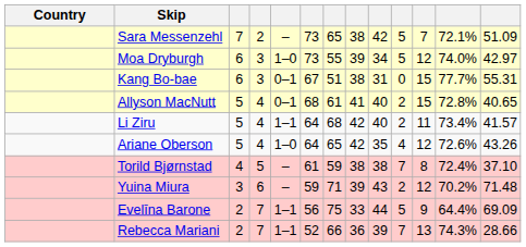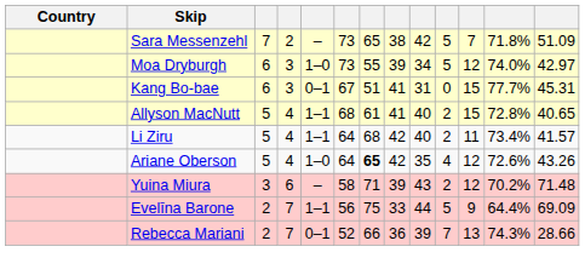 <table class=wikitable  style="text-align:center;">
 <tr>
 <th width=140>Country</th>
 <th width=140>Skip</th>
 <th width=20></th>
 <th width=20></th>
 <th width=30></th>
 <th width=20></th>
 <th width=20></th>
 <th width=20></th>
 <th width=20></th>
 <th width=20></th>
 <th width=20></th>
 <th width=20></th>
 <th width=20></th>
 </tr>
 <tr bgcolor=#ffffcc>
 <td style="text-align:left;"></td>
 <td style="text-align:left;"><a href='#'>Sara Messenzehl</a></td>
 <td>7</td>
 <td>2</td>
 <td>–</td>
 <td>73</td>
 <td>65</td>
 <td>38</td>
 <td>42</td>
 <td>5</td>
 <td>7</td>
-<td>72.1%</td>
+<td>71.8%</td>
 <td>51.09</td>
 </tr>
 <tr bgcolor=#ffffcc>
 <td style="text-align:left;"></td>
 <td style="text-align:left;"><a href='#'>Moa Dryburgh</a></td>
 <td>6</td>
 <td>3</td>
 <td>1–0</td>
 <td>73</td>
 <td>55</td>
 <td>39</td>
 <td>34</td>
 <td>5</td>
 <td>12</td>
 <td>74.0%</td>
 <td>42.97</td>
 </tr>
 <tr bgcolor=#ffffcc>
 <td style="text-align:left;"></td>
 <td style="text-align:left;"><a href='#'>Kang Bo-bae</a></td>
 <td>6</td>
 <td>3</td>
 <td>0–1</td>
 <td>67</td>
 <td>51</td>
-<td>38</td>
+<td>41</td>
 <td>31</td>
 <td>0</td>
 <td>15</td>
 <td>77.7%</td>
-<td>55.31</td>
+<td>45.31</td>
 </tr>
 <tr bgcolor=#ffffcc>
 <td style="text-align:left;"></td>
 <td style="text-align:left;"><a href='#'>Allyson MacNutt</a></td>
 <td>5</td>
 <td>4</td>
-<td>0–1</td>
+<td>1–1</td>
 <td>68</td>
 <td>61</td>
 <td>41</td>
 <td>40</td>
 <td>2</td>
 <td>15</td>
 <td>72.8%</td>
 <td>40.65</td>
 </tr>
 <tr>
 <td style="text-align:left;"></td>
 <td style="text-align:left;"><a href='#'>Li Ziru</a></td>
 <td>5</td>
 <td>4</td>
 <td>1–1</td>
 <td>64</td>
 <td>68</td>
 <td>42</td>
 <td>40</td>
 <td>2</td>
 <td>11</td>
 <td>73.4%</td>
 <td>41.57</td>
 </tr>
 <tr>
 <td style="text-align:left;"></td>
 <td style="text-align:left;"><a href='#'>Ariane Oberson</a></td>
 <td>5</td>
 <td>4</td>
 <td>1–0</td>
 <td>64</td>
-<td>65</td>
+<td><strong>65</strong></td>
 <td>42</td>
 <td>35</td>
 <td>4</td>
 <td>12</td>
 <td>72.6%</td>
 <td>43.26</td>
 </tr>
 <tr bgcolor=#ffcccc>
 <td style="text-align:left;"></td>
-<td style="text-align:left;"><a href='#'>Torild Bjørnstad</a></td>
-<td>4</td>
-<td>5</td>
-<td>–</td>
-<td>61</td>
-<td>59</td>
-<td>38</td>
-<td>38</td>
-<td>7</td>
-<td>8</td>
-<td>72.4%</td>
-<td>37.10</td>
-</tr>
-<tr bgcolor=#ffcccc>
-<td style="text-align:left;"></td>
 <td style="text-align:left;"><a href='#'>Yuina Miura</a></td>
 <td>3</td>
 <td>6</td>
 <td>–</td>
-<td>59</td>
+<td>58</td>
 <td>71</td>
 <td>39</td>
 <td>43</td>
 <td>2</td>
 <td>12</td>
 <td>70.2%</td>
 <td>71.48</td>
 </tr>
 <tr bgcolor=#ffcccc>
 <td style="text-align:left;"></td>
 <td style="text-align:left;"><a href='#'>Evelīna Barone</a></td>
 <td>2</td>
 <td>7</td>
 <td>1–1</td>
 <td>56</td>
 <td>75</td>
 <td>33</td>
 <td>44</td>
 <td>5</td>
 <td>9</td>
 <td>64.4%</td>
 <td>69.09</td>
 </tr>
 <tr bgcolor=#ffcccc>
 <td style="text-align:left;"></td>
 <td style="text-align:left;"><a href='#'>Rebecca Mariani</a></td>
 <td>2</td>
 <td>7</td>
-<td>1–1</td>
+<td>0–1</td>
 <td>52</td>
 <td>66</td>
 <td>36</td>
 <td>39</td>
 <td>7</td>
 <td>13</td>
 <td>74.3%</td>
 <td>28.66</td>
 </tr>
 </table>
